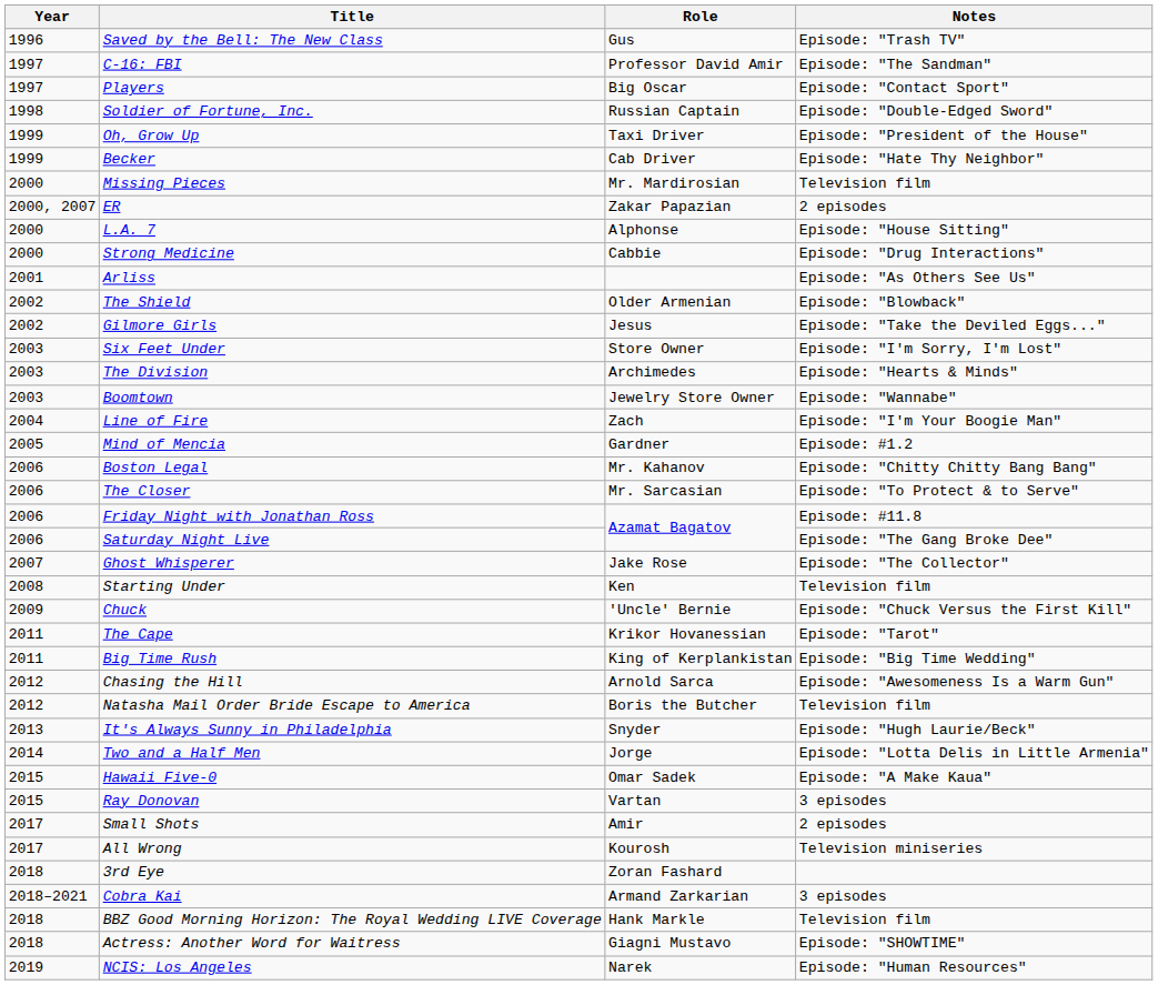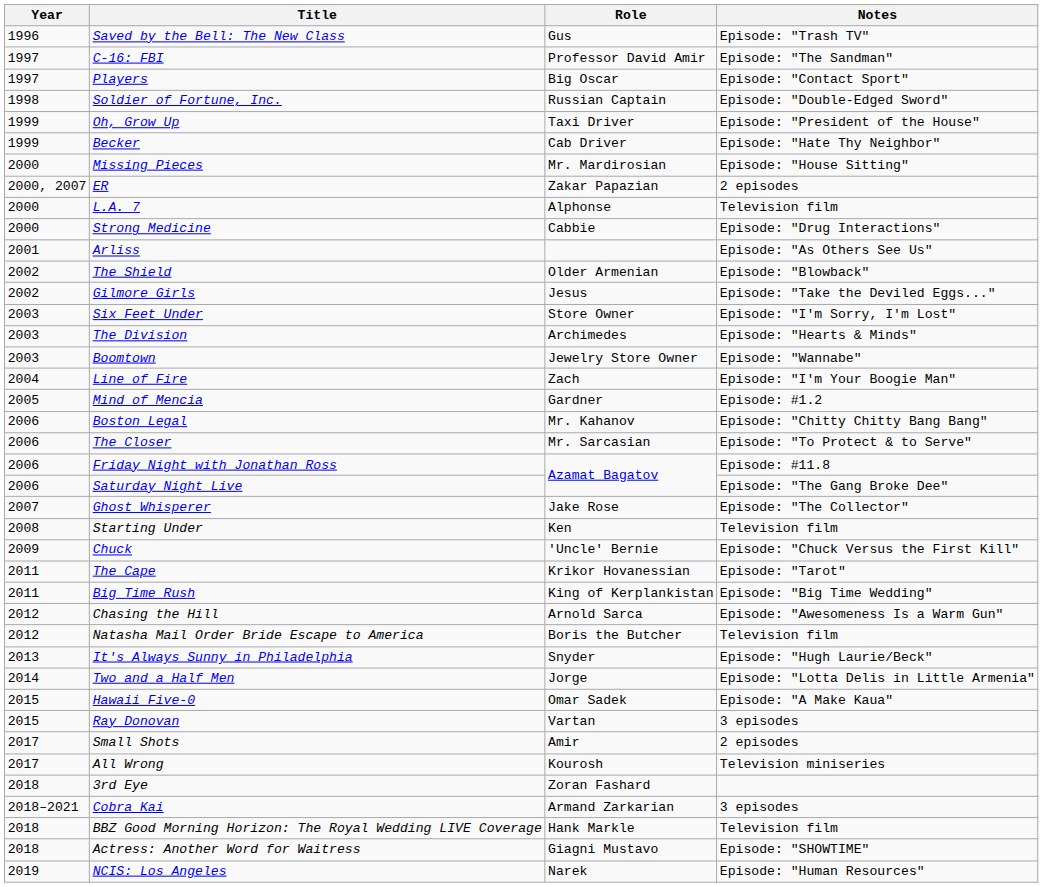 <table class="wikitable sortable">
 <tr>
 <th>Year</th>
 <th>Title</th>
 <th>Role</th>
 <th class="unsortable">Notes</th>
 </tr>
 <tr>
 <td>1996</td>
 <td><em><a href='#'>Saved by the Bell: The New Class</a></em></td>
 <td>Gus</td>
 <td>Episode: "Trash TV"</td>
 </tr>
 <tr>
 <td>1997</td>
 <td><em><a href='#'>C-16: FBI</a></em></td>
 <td>Professor David Amir</td>
 <td>Episode: "The Sandman"</td>
 </tr>
 <tr>
 <td>1997</td>
 <td><em><a href='#'>Players</a></em></td>
 <td>Big Oscar</td>
 <td>Episode: "Contact Sport"</td>
 </tr>
 <tr>
 <td>1998</td>
 <td><em><a href='#'>Soldier of Fortune, Inc.</a></em></td>
 <td>Russian Captain</td>
 <td>Episode: "Double-Edged Sword"</td>
 </tr>
 <tr>
 <td>1999</td>
 <td><em><a href='#'>Oh, Grow Up</a></em></td>
 <td>Taxi Driver</td>
 <td>Episode: "President of the House"</td>
 </tr>
 <tr>
 <td>1999</td>
 <td><em><a href='#'>Becker</a></em></td>
 <td>Cab Driver</td>
 <td>Episode: "Hate Thy Neighbor"</td>
 </tr>
 <tr>
 <td>2000</td>
 <td><em><a href='#'>Missing Pieces</a></em></td>
 <td>Mr. Mardirosian</td>
-<td>Television film</td>
+<td>Episode: "House Sitting"</td>
 </tr>
 <tr>
 <td>2000, 2007</td>
 <td><em><a href='#'>ER</a></em></td>
 <td>Zakar Papazian</td>
 <td>2 episodes</td>
 </tr>
 <tr>
 <td>2000</td>
 <td><em><a href='#'>L.A. 7</a></em></td>
 <td>Alphonse</td>
-<td>Episode: "House Sitting"</td>
+<td>Television film</td>
 </tr>
 <tr>
 <td>2000</td>
 <td><em><a href='#'>Strong Medicine</a></em></td>
 <td>Cabbie</td>
 <td>Episode: "Drug Interactions"</td>
 </tr>
 <tr>
 <td>2001</td>
 <td><em><a href='#'>Arliss</a></em></td>
 <td></td>
 <td>Episode: "As Others See Us"</td>
 </tr>
 <tr>
 <td>2002</td>
 <td><em><a href='#'>The Shield</a></em></td>
 <td>Older Armenian</td>
 <td>Episode: "Blowback"</td>
 </tr>
 <tr>
 <td>2002</td>
 <td><em><a href='#'>Gilmore Girls</a></em></td>
 <td>Jesus</td>
 <td>Episode: "Take the Deviled Eggs..."</td>
 </tr>
 <tr>
 <td>2003</td>
 <td><em><a href='#'>Six Feet Under</a></em></td>
 <td>Store Owner</td>
 <td>Episode: "I'm Sorry, I'm Lost"</td>
 </tr>
 <tr>
 <td>2003</td>
 <td><em><a href='#'>The Division</a></em></td>
 <td>Archimedes</td>
 <td>Episode: "Hearts & Minds"</td>
 </tr>
 <tr>
 <td>2003</td>
 <td><em><a href='#'>Boomtown</a></em></td>
 <td>Jewelry Store Owner</td>
 <td>Episode: "Wannabe"</td>
 </tr>
 <tr>
 <td>2004</td>
 <td><em><a href='#'>Line of Fire</a></em></td>
 <td>Zach</td>
 <td>Episode: "I'm Your Boogie Man"</td>
 </tr>
 <tr>
 <td>2005</td>
 <td><em><a href='#'>Mind of Mencia</a></em></td>
 <td>Gardner</td>
 <td>Episode: #1.2</td>
 </tr>
 <tr>
 <td>2006</td>
 <td><em><a href='#'>Boston Legal</a></em></td>
 <td>Mr. Kahanov</td>
 <td>Episode: "Chitty Chitty Bang Bang"</td>
 </tr>
 <tr>
 <td>2006</td>
 <td><em><a href='#'>The Closer</a></em></td>
 <td>Mr. Sarcasian</td>
 <td>Episode: "To Protect & to Serve"</td>
 </tr>
 <tr>
 <td>2006</td>
 <td><em><a href='#'>Friday Night with Jonathan Ross</a></em></td>
 <td rowspan="2"><a href='#'>Azamat Bagatov</a></td>
 <td>Episode: #11.8</td>
 </tr>
 <tr>
 <td>2006</td>
 <td><em><a href='#'>Saturday Night Live</a></em></td>
 <td>Episode: "The Gang Broke Dee"</td>
 </tr>
 <tr>
 <td>2007</td>
 <td><em><a href='#'>Ghost Whisperer</a></em></td>
 <td>Jake Rose</td>
 <td>Episode: "The Collector"</td>
 </tr>
 <tr>
 <td>2008</td>
 <td><em>Starting Under</em></td>
 <td>Ken</td>
 <td>Television film</td>
 </tr>
 <tr>
 <td>2009</td>
 <td><em><a href='#'>Chuck</a></em></td>
 <td>'Uncle' Bernie</td>
 <td>Episode: "Chuck Versus the First Kill"</td>
 </tr>
 <tr>
 <td>2011</td>
 <td><em><a href='#'>The Cape</a></em></td>
 <td>Krikor Hovanessian</td>
 <td>Episode: "Tarot"</td>
 </tr>
 <tr>
 <td>2011</td>
 <td><em><a href='#'>Big Time Rush</a></em></td>
 <td>King of Kerplankistan</td>
 <td>Episode: "Big Time Wedding"</td>
 </tr>
 <tr>
 <td>2012</td>
 <td><em>Chasing the Hill</em></td>
 <td>Arnold Sarca</td>
 <td>Episode: "Awesomeness Is a Warm Gun"</td>
 </tr>
 <tr>
 <td>2012</td>
 <td><em>Natasha Mail Order Bride Escape to America</em></td>
 <td>Boris the Butcher</td>
 <td>Television film</td>
 </tr>
 <tr>
 <td>2013</td>
 <td><em><a href='#'>It's Always Sunny in Philadelphia</a></em></td>
 <td>Snyder</td>
 <td>Episode: "Hugh Laurie/Beck"</td>
 </tr>
 <tr>
 <td>2014</td>
 <td><em><a href='#'>Two and a Half Men</a></em></td>
 <td>Jorge</td>
 <td>Episode: "Lotta Delis in Little Armenia"</td>
 </tr>
 <tr>
 <td>2015</td>
 <td><em><a href='#'>Hawaii Five-0</a></em></td>
 <td>Omar Sadek</td>
 <td>Episode: "A Make Kaua"</td>
 </tr>
 <tr>
 <td>2015</td>
 <td><em><a href='#'>Ray Donovan</a></em></td>
 <td>Vartan</td>
 <td>3 episodes</td>
 </tr>
 <tr>
 <td>2017</td>
 <td><em>Small Shots</em></td>
 <td>Amir</td>
 <td>2 episodes</td>
 </tr>
 <tr>
 <td>2017</td>
 <td><em>All Wrong</em></td>
 <td>Kourosh</td>
 <td>Television miniseries</td>
 </tr>
 <tr>
 <td>2018</td>
 <td><em>3rd Eye</em></td>
 <td>Zoran Fashard</td>
 <td></td>
 </tr>
 <tr>
 <td>2018–2021</td>
 <td><em><a href='#'>Cobra Kai</a></em></td>
 <td>Armand Zarkarian</td>
 <td>3 episodes</td>
 </tr>
 <tr>
 <td>2018</td>
 <td><em>BBZ Good Morning Horizon: The Royal Wedding LIVE Coverage</em></td>
 <td>Hank Markle</td>
 <td>Television film</td>
 </tr>
 <tr>
 <td>2018</td>
 <td><em>Actress: Another Word for Waitress</em></td>
 <td>Giagni Mustavo</td>
 <td>Episode: "SHOWTIME"</td>
 </tr>
 <tr>
 <td>2019</td>
 <td><em><a href='#'>NCIS: Los Angeles</a></em></td>
 <td>Narek</td>
 <td>Episode: "Human Resources"</td>
 </tr>
 </table>
